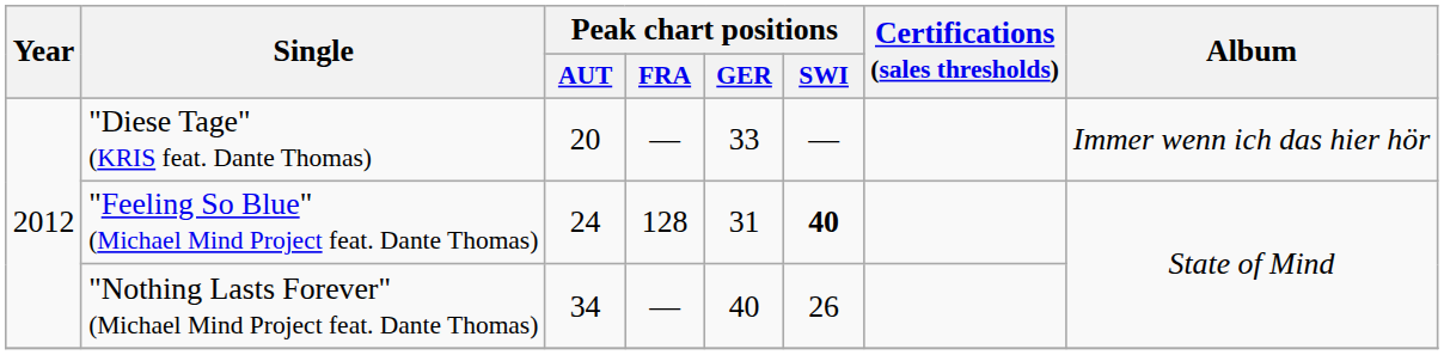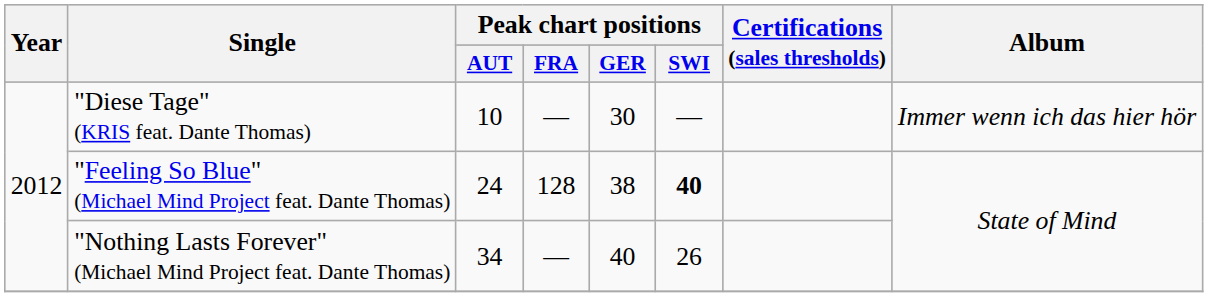 <table class="wikitable" style="text-align:center;">
 <tr>
 <th rowspan="2">Year</th>
 <th rowspan="2">Single</th>
 <th colspan="4">Peak chart positions</th>
 <th rowspan="2"><a href='#'>Certifications</a><br><small>(<a href='#'>sales thresholds</a>)</small></th>
 <th rowspan="2">Album</th>
 </tr>
 <tr style="font-size:smaller;">
 <th width="35"><a href='#'>AUT</a><br></th>
 <th width="35"><a href='#'>FRA</a><br></th>
 <th width="35"><a href='#'>GER</a><br></th>
 <th width="35"><a href='#'>SWI</a><br></th>
 </tr>
 <tr>
 <td rowspan="3">2012</td>
 <td align="left">"Diese Tage"<br><small>(<a href='#'>KRIS</a> feat. Dante Thomas)</small></td>
-<td>20</td>
+<td>10</td>
 <td>—</td>
-<td>33</td>
+<td>30</td>
 <td>—</td>
 <td></td>
 <td align="center"><em>Immer wenn ich das hier hör</em></td>
 </tr>
 <tr>
 <td align="left">"<a href='#'>Feeling So Blue</a>"<br><small>(<a href='#'>Michael Mind Project</a> feat. Dante Thomas)</small></td>
 <td>24</td>
 <td>128</td>
-<td>31</td>
+<td>38</td>
 <td><strong>40</strong></td>
 <td></td>
 <td align="center" rowspan="2"><em>State of Mind</em></td>
 </tr>
 <tr>
 <td align="left">"Nothing Lasts Forever"<br><small>(Michael Mind Project feat. Dante Thomas)</small></td>
 <td>34</td>
 <td>—</td>
 <td>40</td>
 <td>26</td>
 <td></td>
 </tr>
 <tr>
 </tr>
 </table>
